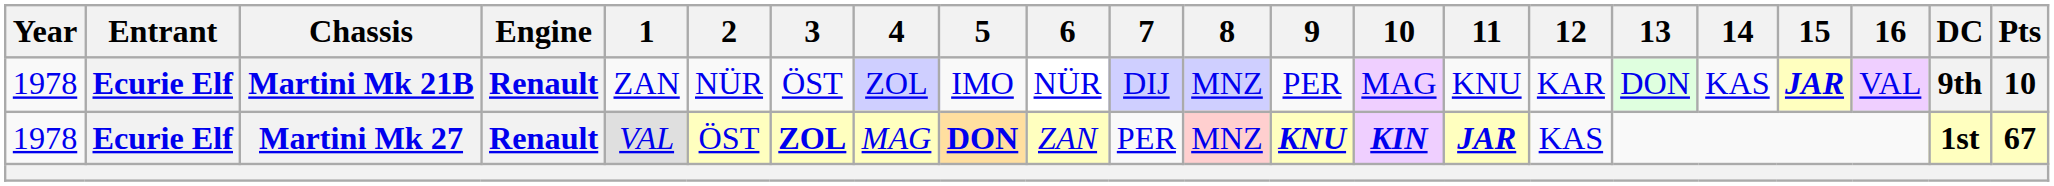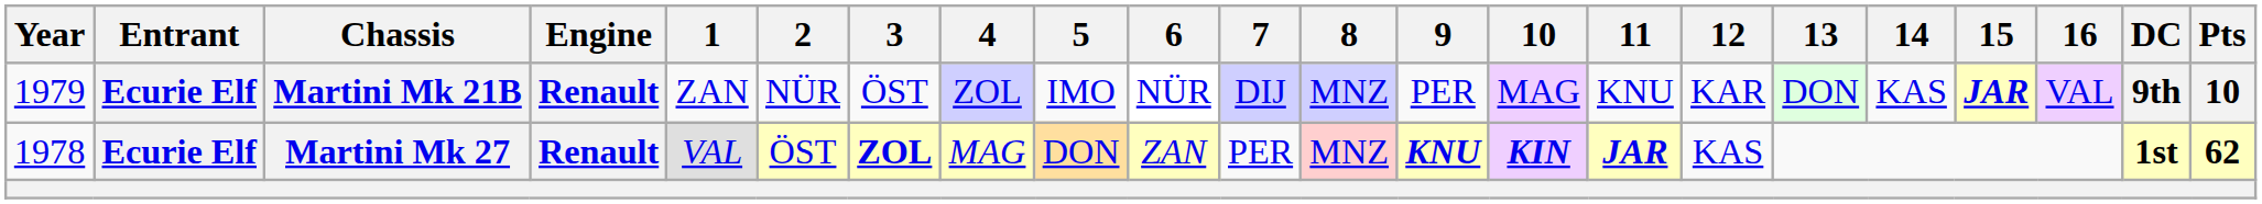 <table class="wikitable" style="text-align:center; font-size:85%">
 <tr>
 <th>Year</th>
 <th>Entrant</th>
 <th>Chassis</th>
 <th>Engine</th>
 <th>1</th>
 <th>2</th>
 <th>3</th>
 <th>4</th>
 <th>5</th>
 <th>6</th>
 <th>7</th>
 <th>8</th>
 <th>9</th>
 <th>10</th>
 <th>11</th>
 <th>12</th>
 <th>13</th>
 <th>14</th>
 <th>15</th>
 <th>16</th>
 <th>DC</th>
 <th>Pts</th>
 </tr>
 <tr>
-<td><a href='#'>1978</a></td>
+<td><a href='#'>1979</a></td>
 <th nowrap><a href='#'>Ecurie Elf</a></th>
 <th nowrap><a href='#'>Martini Mk 21B</a></th>
 <th nowrap><a href='#'>Renault</a></th>
 <td><a href='#'>ZAN</a></td>
 <td><a href='#'>NÜR</a></td>
 <td><a href='#'>ÖST</a></td>
 <td style="background:#CFCFFF;"><a href='#'>ZOL</a><br></td>
 <td><a href='#'>IMO</a></td>
 <td style="background:#FFFFFF;"><a href='#'>NÜR</a><br></td>
 <td style="background:#CFCFFF;"><a href='#'>DIJ</a><br></td>
 <td style="background:#CFCFFF;"><a href='#'>MNZ</a><br></td>
 <td><a href='#'>PER</a></td>
 <td style="background:#EFCFFF;"><a href='#'>MAG</a><br></td>
 <td><a href='#'>KNU</a></td>
 <td><a href='#'>KAR</a></td>
 <td style="background:#DFFFDF;"><a href='#'>DON</a><br></td>
 <td><a href='#'>KAS</a></td>
 <td style="background:#FFFFBF;"><strong><em><a href='#'>JAR</a></em></strong><br></td>
 <td style="background:#EFCFFF;"><a href='#'>VAL</a><br></td>
 <th>9th</th>
 <th>10</th>
 </tr>
 <tr>
 <td><a href='#'>1978</a></td>
 <th nowrap><a href='#'>Ecurie Elf</a></th>
 <th nowrap><a href='#'>Martini Mk 27</a></th>
 <th nowrap><a href='#'>Renault</a></th>
 <td style="background:#DFDFDF;"><em><a href='#'>VAL</a></em><br></td>
 <td style="background:#FFFFBF;"><a href='#'>ÖST</a><br></td>
 <td style="background:#FFFFBF;"><strong><a href='#'>ZOL</a></strong><br></td>
 <td style="background:#FFFFBF;"><em><a href='#'>MAG</a></em><br></td>
-<td style="background:#FFDF9F;"><strong><a href='#'>DON</a><br></strong></td>
+<td style="background:#FFDF9F;"><a href='#'>DON</a><br></td>
 <td style="background:#FFFFBF;"><em><a href='#'>ZAN</a></em><br></td>
 <td><a href='#'>PER</a></td>
 <td style="background:#FFCFCF;"><a href='#'>MNZ</a><br></td>
 <td style="background:#FFFFBF;"><strong><em><a href='#'>KNU</a></em></strong><br></td>
 <td style="background:#EFCFFF;"><strong><em><a href='#'>KIN</a></em></strong><br></td>
 <td style="background:#FFFFBF;"><strong><em><a href='#'>JAR</a></em></strong><br></td>
 <td><a href='#'>KAS</a></td>
 <td colspan=4></td>
 <td style="background:#FFFFBF;"><strong>1st</strong></td>
-<td style="background:#FFFFBF;"><strong>67</strong></td>
+<td style="background:#FFFFBF;"><strong>62</strong></td>
 </tr>
 <tr>
 <th colspan="22"></th>
 </tr>
 </table>
